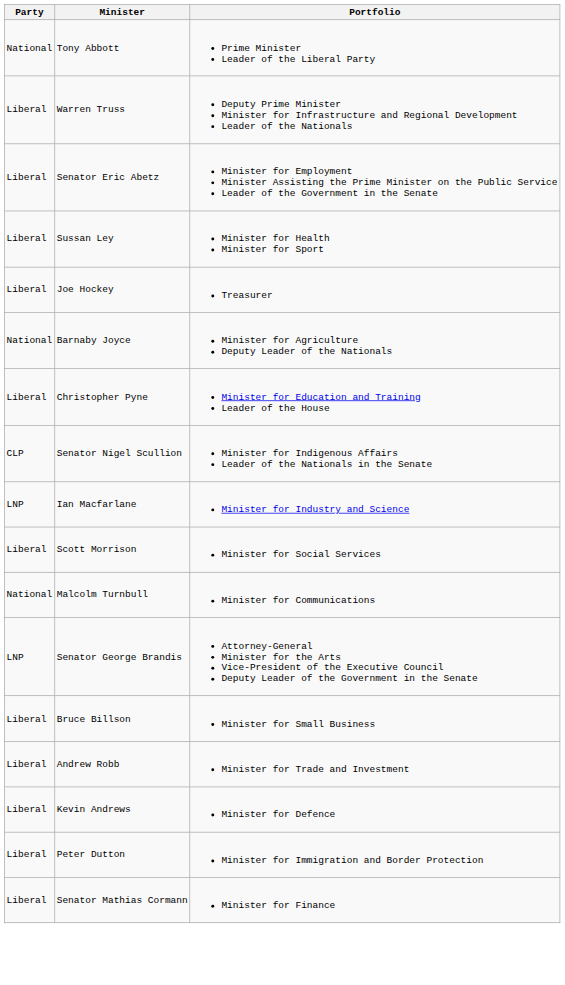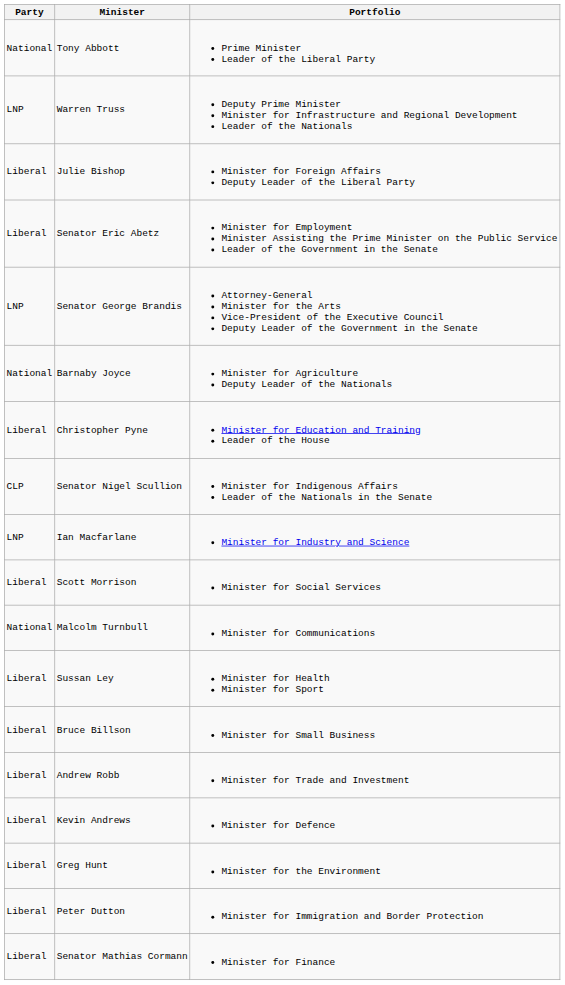 <table class="wikitable sortable">
 <tr>
 <th>Party</th>
 <th>Minister</th>
 <th>Portfolio</th>
 </tr>
 <tr>
 <td>National</td>
 <td>Tony Abbott </td>
 <td><br><ul><li>Prime Minister</li><li>Leader of the Liberal Party</li></ul></td>
 </tr>
 <tr>
-<td>Liberal</td>
+<td>LNP</td>
 <td>Warren Truss </td>
 <td><br><ul><li>Deputy Prime Minister</li><li>Minister for Infrastructure and Regional Development</li><li>Leader of the Nationals</li></ul></td>
+</tr>
+<tr>
+<td>Liberal</td>
+<td>Julie Bishop </td>
+<td><br><ul><li>Minister for Foreign Affairs</li><li>Deputy Leader of the Liberal Party</li></ul></td>
 </tr>
 <tr>
 <td>Liberal</td>
 <td>Senator Eric Abetz</td>
 <td><br><ul><li>Minister for Employment</li><li>Minister Assisting the Prime Minister on the Public Service</li><li>Leader of the Government in the Senate</li></ul></td>
 </tr>
 <tr>
-<td>Liberal</td>
-<td>Sussan Ley </td>
-<td><br><ul><li>Minister for Health</li><li>Minister for Sport</li></ul></td>
-</tr>
-<tr>
-<td>Liberal</td>
-<td>Joe Hockey </td>
-<td><br><ul><li>Treasurer</li></ul></td>
+<td>LNP</td>
+<td>Senator George Brandis </td>
+<td><br><ul><li>Attorney-General</li><li>Minister for the Arts</li><li>Vice-President of the Executive Council</li><li>Deputy Leader of the Government in the Senate</li></ul></td>
 </tr>
 <tr>
 <td>National</td>
 <td>Barnaby Joyce </td>
 <td><br><ul><li>Minister for Agriculture</li><li>Deputy Leader of the Nationals</li></ul></td>
 </tr>
 <tr>
 <td>Liberal</td>
 <td>Christopher Pyne </td>
 <td><br><ul><li><a href='#'>Minister for Education and Training</a></li><li>Leader of the House</li></ul></td>
 </tr>
 <tr>
 <td>CLP</td>
 <td>Senator Nigel Scullion</td>
 <td><br><ul><li>Minister for Indigenous Affairs</li><li>Leader of the Nationals in the Senate</li></ul></td>
 </tr>
 <tr>
 <td>LNP</td>
 <td>Ian Macfarlane </td>
 <td><br><ul><li><a href='#'>Minister for Industry and Science</a></li></ul></td>
 </tr>
 <tr>
 <td>Liberal</td>
 <td>Scott Morrison </td>
 <td><br><ul><li>Minister for Social Services</li></ul></td>
 </tr>
 <tr>
 <td>National</td>
 <td>Malcolm Turnbull </td>
 <td><br><ul><li>Minister for Communications</li></ul></td>
 </tr>
 <tr>
-<td>LNP</td>
-<td>Senator George Brandis </td>
-<td><br><ul><li>Attorney-General</li><li>Minister for the Arts</li><li>Vice-President of the Executive Council</li><li>Deputy Leader of the Government in the Senate</li></ul></td>
+<td>Liberal</td>
+<td>Sussan Ley </td>
+<td><br><ul><li>Minister for Health</li><li>Minister for Sport</li></ul></td>
 </tr>
 <tr>
 <td>Liberal</td>
 <td>Bruce Billson </td>
 <td><br><ul><li>Minister for Small Business</li></ul></td>
 </tr>
 <tr>
 <td>Liberal</td>
 <td>Andrew Robb </td>
 <td><br><ul><li>Minister for Trade and Investment</li></ul></td>
 </tr>
 <tr>
 <td>Liberal</td>
 <td>Kevin Andrews </td>
 <td><br><ul><li>Minister for Defence</li></ul></td>
 </tr>
 <tr>
 <td>Liberal</td>
+<td>Greg Hunt </td>
+<td><br><ul><li>Minister for the Environment</li></ul></td>
+</tr>
+<tr>
+<td>Liberal</td>
 <td>Peter Dutton </td>
 <td><br><ul><li>Minister for Immigration and Border Protection</li></ul></td>
 </tr>
 <tr>
 <td>Liberal</td>
 <td>Senator Mathias Cormann</td>
 <td><br><ul><li>Minister for Finance</li></ul></td>
 </tr>
 </table>
